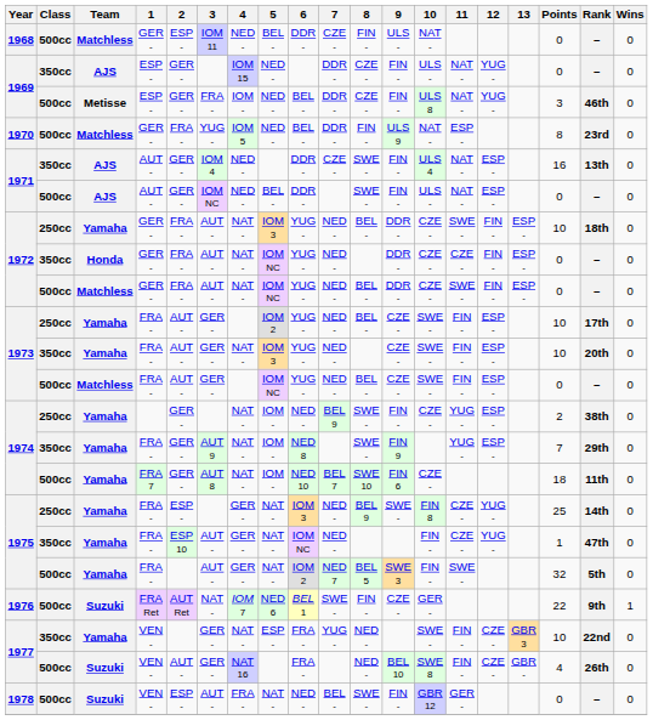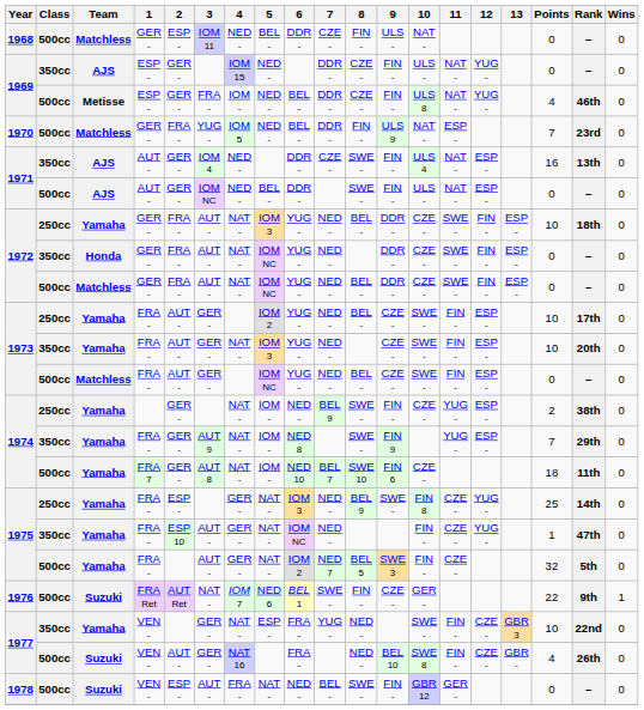 <table class="wikitable" style="text-align:center; font-size:95%">
 <tr>
 <th>Year</th>
 <th>Class</th>
 <th>Team</th>
 <th>1</th>
 <th>2</th>
 <th>3</th>
 <th>4</th>
 <th>5</th>
 <th>6</th>
 <th>7</th>
 <th>8</th>
 <th>9</th>
 <th>10</th>
 <th>11</th>
 <th>12</th>
 <th>13</th>
 <th>Points</th>
 <th>Rank</th>
 <th>Wins</th>
 </tr>
 <tr>
 <th><a href='#'>1968</a></th>
 <th>500cc</th>
 <th><a href='#'>Matchless</a></th>
 <td><a href='#'>GER</a><br><small>-</small></td>
 <td><a href='#'>ESP</a><br><small>-</small></td>
 <td style="background:#CFCFFF;"><a href='#'>IOM</a><br><small>11</small></td>
 <td><a href='#'>NED</a><br><small>-</small></td>
 <td><a href='#'>BEL</a><br><small>-</small></td>
 <td><a href='#'>DDR</a><br><small>-</small></td>
 <td><a href='#'>CZE</a><br><small>-</small></td>
 <td><a href='#'>FIN</a><br><small>-</small></td>
 <td><a href='#'>ULS</a><br><small>-</small></td>
 <td><a href='#'>NAT</a><br><small>-</small></td>
 <td></td>
 <td></td>
 <td></td>
 <td>0</td>
 <th>–</th>
 <td>0</td>
 </tr>
 <tr>
 <th rowspan=2><a href='#'>1969</a></th>
 <th>350cc</th>
 <th><a href='#'>AJS</a></th>
 <td><a href='#'>ESP</a><br><small>-</small></td>
 <td><a href='#'>GER</a><br><small>-</small></td>
 <td></td>
 <td style="background:#CFCFFF;"><a href='#'>IOM</a><br><small>15</small></td>
 <td><a href='#'>NED</a><br><small>-</small></td>
 <td></td>
 <td><a href='#'>DDR</a><br><small>-</small></td>
 <td><a href='#'>CZE</a><br><small>-</small></td>
 <td><a href='#'>FIN</a><br><small>-</small></td>
 <td><a href='#'>ULS</a><br><small>-</small></td>
 <td><a href='#'>NAT</a><br><small>-</small></td>
 <td><a href='#'>YUG</a><br><small>-</small></td>
 <td></td>
 <td>0</td>
 <th>–</th>
 <td>0</td>
 </tr>
 <tr>
 <th>500cc</th>
 <th>Metisse</th>
 <td><a href='#'>ESP</a><br><small>-</small></td>
 <td><a href='#'>GER</a><br><small>-</small></td>
 <td><a href='#'>FRA</a><br><small>-</small></td>
 <td><a href='#'>IOM</a><br><small>-</small></td>
 <td><a href='#'>NED</a><br><small>-</small></td>
 <td><a href='#'>BEL</a><br><small>-</small></td>
 <td><a href='#'>DDR</a><br><small>-</small></td>
 <td><a href='#'>CZE</a><br><small>-</small></td>
 <td><a href='#'>FIN</a><br><small>-</small></td>
 <td style="background:#DFFFDF;"><a href='#'>ULS</a><br><small>8</small></td>
 <td><a href='#'>NAT</a><br><small>-</small></td>
 <td><a href='#'>YUG</a><br><small>-</small></td>
 <td></td>
-<td>3</td>
+<td>4</td>
 <th>46th</th>
 <td>0</td>
 </tr>
 <tr>
 <th><a href='#'>1970</a></th>
 <th>500cc</th>
 <th><a href='#'>Matchless</a></th>
 <td><a href='#'>GER</a><br><small>-</small></td>
 <td><a href='#'>FRA</a><br><small>-</small></td>
 <td><a href='#'>YUG</a><br><small>-</small></td>
 <td style="background:#DFFFDF;"><a href='#'>IOM</a><br><small>5</small></td>
 <td><a href='#'>NED</a><br><small>-</small></td>
 <td><a href='#'>BEL</a><br><small>-</small></td>
 <td><a href='#'>DDR</a><br><small>-</small></td>
 <td><a href='#'>FIN</a><br><small>-</small></td>
 <td style="background:#DFFFDF;"><a href='#'>ULS</a><br><small>9</small></td>
 <td><a href='#'>NAT</a><br><small>-</small></td>
 <td><a href='#'>ESP</a><br><small>-</small></td>
 <td></td>
 <td></td>
-<td>8</td>
+<td>7</td>
 <th>23rd</th>
 <td>0</td>
 </tr>
 <tr>
 <th rowspan=2><a href='#'>1971</a></th>
 <th>350cc</th>
 <th><a href='#'>AJS</a></th>
 <td><a href='#'>AUT</a><br><small>-</small></td>
 <td><a href='#'>GER</a><br><small>-</small></td>
 <td style="background:#DFFFDF;"><a href='#'>IOM</a><br><small>4</small></td>
 <td><a href='#'>NED</a><br><small>-</small></td>
 <td></td>
 <td><a href='#'>DDR</a><br><small>-</small></td>
 <td><a href='#'>CZE</a><br><small>-</small></td>
 <td><a href='#'>SWE</a><br><small>-</small></td>
 <td><a href='#'>FIN</a><br><small>-</small></td>
 <td style="background:#DFFFDF;"><a href='#'>ULS</a><br><small>4</small></td>
 <td><a href='#'>NAT</a><br><small>-</small></td>
 <td><a href='#'>ESP</a><br><small>-</small></td>
 <td></td>
 <td>16</td>
 <th>13th</th>
 <td>0</td>
 </tr>
 <tr>
 <th>500cc</th>
 <th><a href='#'>AJS</a></th>
 <td><a href='#'>AUT</a><br><small>-</small></td>
 <td><a href='#'>GER</a><br><small>-</small></td>
 <td style="background:#EFCFFF;"><a href='#'>IOM</a><br><small>NC</small></td>
 <td><a href='#'>NED</a><br><small>-</small></td>
 <td><a href='#'>BEL</a><br><small>-</small></td>
 <td><a href='#'>DDR</a><br><small>-</small></td>
 <td></td>
 <td><a href='#'>SWE</a><br><small>-</small></td>
 <td><a href='#'>FIN</a><br><small>-</small></td>
 <td><a href='#'>ULS</a><br><small>-</small></td>
 <td><a href='#'>NAT</a><br><small>-</small></td>
 <td><a href='#'>ESP</a><br><small>-</small></td>
 <td></td>
 <td>0</td>
 <th>–</th>
 <td>0</td>
 </tr>
 <tr>
 <th rowspan=3><a href='#'>1972</a></th>
 <th>250cc</th>
 <th><a href='#'>Yamaha</a></th>
 <td><a href='#'>GER</a><br><small>-</small></td>
 <td><a href='#'>FRA</a><br><small>-</small></td>
 <td><a href='#'>AUT</a><br><small>-</small></td>
 <td><a href='#'>NAT</a><br><small>-</small></td>
 <td style="background:#FFDF9F;"><a href='#'>IOM</a><br><small>3</small></td>
 <td><a href='#'>YUG</a><br><small>-</small></td>
 <td><a href='#'>NED</a><br><small>-</small></td>
 <td><a href='#'>BEL</a><br><small>-</small></td>
 <td><a href='#'>DDR</a><br><small>-</small></td>
 <td><a href='#'>CZE</a><br><small>-</small></td>
 <td><a href='#'>SWE</a><br><small>-</small></td>
 <td><a href='#'>FIN</a><br><small>-</small></td>
 <td><a href='#'>ESP</a><br><small>-</small></td>
 <td>10</td>
 <th>18th</th>
 <td>0</td>
 </tr>
 <tr>
 <th>350cc</th>
 <th><a href='#'>Honda</a></th>
 <td><a href='#'>GER</a><br><small>-</small></td>
 <td><a href='#'>FRA</a><br><small>-</small></td>
 <td><a href='#'>AUT</a><br><small>-</small></td>
 <td><a href='#'>NAT</a><br><small>-</small></td>
 <td style="background:#EFCFFF;"><a href='#'>IOM</a><br><small>NC</small></td>
 <td><a href='#'>YUG</a><br><small>-</small></td>
 <td><a href='#'>NED</a><br><small>-</small></td>
 <td></td>
 <td><a href='#'>DDR</a><br><small>-</small></td>
 <td><a href='#'>CZE</a><br><small>-</small></td>
-<td><a href='#'>CZE</a><br><small>-</small></td>
+<td><a href='#'>SWE</a><br><small>-</small></td>
 <td><a href='#'>FIN</a><br><small>-</small></td>
 <td><a href='#'>ESP</a><br><small>-</small></td>
 <td>0</td>
 <th>–</th>
 <td>0</td>
 </tr>
 <tr>
 <th>500cc</th>
 <th><a href='#'>Matchless</a></th>
 <td><a href='#'>GER</a><br><small>-</small></td>
 <td><a href='#'>FRA</a><br><small>-</small></td>
 <td><a href='#'>AUT</a><br><small>-</small></td>
 <td><a href='#'>NAT</a><br><small>-</small></td>
 <td style="background:#EFCFFF;"><a href='#'>IOM</a><br><small>NC</small></td>
 <td><a href='#'>YUG</a><br><small>-</small></td>
 <td><a href='#'>NED</a><br><small>-</small></td>
 <td><a href='#'>BEL</a><br><small>-</small></td>
 <td><a href='#'>DDR</a><br><small>-</small></td>
 <td><a href='#'>CZE</a><br><small>-</small></td>
 <td><a href='#'>SWE</a><br><small>-</small></td>
 <td><a href='#'>FIN</a><br><small>-</small></td>
 <td><a href='#'>ESP</a><br><small>-</small></td>
 <td>0</td>
 <th>–</th>
 <td>0</td>
 </tr>
 <tr>
 <th rowspan=3><a href='#'>1973</a></th>
 <th>250cc</th>
 <th><a href='#'>Yamaha</a></th>
 <td><a href='#'>FRA</a><br><small>-</small></td>
 <td><a href='#'>AUT</a><br><small>-</small></td>
 <td><a href='#'>GER</a><br><small>-</small></td>
 <td></td>
 <td style="background:#DFDFDF;"><a href='#'>IOM</a><br><small>2</small></td>
 <td><a href='#'>YUG</a><br><small>-</small></td>
 <td><a href='#'>NED</a><br><small>-</small></td>
 <td><a href='#'>BEL</a><br><small>-</small></td>
 <td><a href='#'>CZE</a><br><small>-</small></td>
 <td><a href='#'>SWE</a><br><small>-</small></td>
 <td><a href='#'>FIN</a><br><small>-</small></td>
 <td><a href='#'>ESP</a><br><small>-</small></td>
 <td></td>
 <td>10</td>
 <th>17th</th>
 <td>0</td>
 </tr>
 <tr>
 <th>350cc</th>
 <th><a href='#'>Yamaha</a></th>
 <td><a href='#'>FRA</a><br><small>-</small></td>
 <td><a href='#'>AUT</a><br><small>-</small></td>
 <td><a href='#'>GER</a><br><small>-</small></td>
 <td><a href='#'>NAT</a><br><small>-</small></td>
 <td style="background:#FFDF9F;"><a href='#'>IOM</a><br><small>3</small></td>
 <td><a href='#'>YUG</a><br><small>-</small></td>
 <td><a href='#'>NED</a><br><small>-</small></td>
 <td></td>
 <td><a href='#'>CZE</a><br><small>-</small></td>
 <td><a href='#'>SWE</a><br><small>-</small></td>
 <td><a href='#'>FIN</a><br><small>-</small></td>
 <td><a href='#'>ESP</a><br><small>-</small></td>
 <td></td>
 <td>10</td>
 <th>20th</th>
 <td>0</td>
 </tr>
 <tr>
 <th>500cc</th>
 <th><a href='#'>Matchless</a></th>
 <td><a href='#'>FRA</a><br><small>-</small></td>
 <td><a href='#'>AUT</a><br><small>-</small></td>
 <td><a href='#'>GER</a><br><small>-</small></td>
 <td></td>
 <td style="background:#EFCFFF;"><a href='#'>IOM</a><br><small>NC</small></td>
 <td><a href='#'>YUG</a><br><small>-</small></td>
 <td><a href='#'>NED</a><br><small>-</small></td>
 <td><a href='#'>BEL</a><br><small>-</small></td>
 <td><a href='#'>CZE</a><br><small>-</small></td>
 <td><a href='#'>SWE</a><br><small>-</small></td>
 <td><a href='#'>FIN</a><br><small>-</small></td>
 <td><a href='#'>ESP</a><br><small>-</small></td>
 <td></td>
 <td>0</td>
 <th>–</th>
 <td>0</td>
 </tr>
 <tr>
 <th rowspan=3><a href='#'>1974</a></th>
 <th>250cc</th>
 <th><a href='#'>Yamaha</a></th>
 <td></td>
 <td><a href='#'>GER</a><br><small>-</small></td>
 <td></td>
 <td><a href='#'>NAT</a><br><small>-</small></td>
 <td><a href='#'>IOM</a><br><small>-</small></td>
 <td><a href='#'>NED</a><br><small>-</small></td>
 <td style="background:#DFFFDF;"><a href='#'>BEL</a><br><small>9</small></td>
 <td><a href='#'>SWE</a><br><small>-</small></td>
 <td><a href='#'>FIN</a><br><small>-</small></td>
 <td><a href='#'>CZE</a><br><small>-</small></td>
 <td><a href='#'>YUG</a><br><small>-</small></td>
 <td><a href='#'>ESP</a><br><small>-</small></td>
 <td></td>
 <td>2</td>
 <th>38th</th>
 <td>0</td>
 </tr>
 <tr>
 <th>350cc</th>
 <th><a href='#'>Yamaha</a></th>
 <td><a href='#'>FRA</a><br><small>-</small></td>
 <td><a href='#'>GER</a><br><small>-</small></td>
 <td style="background:#DFFFDF;"><a href='#'>AUT</a><br><small>9</small></td>
 <td><a href='#'>NAT</a><br><small>-</small></td>
 <td><a href='#'>IOM</a><br><small>-</small></td>
 <td style="background:#DFFFDF;"><a href='#'>NED</a><br><small>8</small></td>
 <td></td>
 <td><a href='#'>SWE</a><br><small>-</small></td>
 <td style="background:#DFFFDF;"><a href='#'>FIN</a><br><small>9</small></td>
 <td></td>
 <td><a href='#'>YUG</a><br><small>-</small></td>
 <td><a href='#'>ESP</a><br><small>-</small></td>
 <td></td>
 <td>7</td>
 <th>29th</th>
 <td>0</td>
 </tr>
 <tr>
 <th>500cc</th>
 <th><a href='#'>Yamaha</a></th>
 <td style="background:#DFFFDF;"><a href='#'>FRA</a><br><small>7</small></td>
 <td><a href='#'>GER</a><br><small>-</small></td>
 <td style="background:#DFFFDF;"><a href='#'>AUT</a><br><small>8</small></td>
 <td><a href='#'>NAT</a><br><small>-</small></td>
 <td><a href='#'>IOM</a><br><small>-</small></td>
 <td style="background:#DFFFDF;"><a href='#'>NED</a><br><small>10</small></td>
 <td style="background:#DFFFDF;"><a href='#'>BEL</a><br><small>7</small></td>
 <td style="background:#DFFFDF;"><a href='#'>SWE</a><br><small>10</small></td>
 <td style="background:#DFFFDF;"><a href='#'>FIN</a><br><small>6</small></td>
 <td><a href='#'>CZE</a><br><small>-</small></td>
 <td></td>
 <td></td>
 <td></td>
 <td>18</td>
 <th>11th</th>
 <td>0</td>
 </tr>
 <tr>
 <th rowspan=3><a href='#'>1975</a></th>
 <th>250cc</th>
 <th><a href='#'>Yamaha</a></th>
 <td><a href='#'>FRA</a><br><small>-</small></td>
 <td><a href='#'>ESP</a><br><small>-</small></td>
 <td></td>
 <td><a href='#'>GER</a><br><small>-</small></td>
 <td><a href='#'>NAT</a><br><small>-</small></td>
 <td style="background:#FFDF9F;"><a href='#'>IOM</a><br><small>3</small></td>
 <td><a href='#'>NED</a><br><small>-</small></td>
 <td style="background:#DFFFDF;"><a href='#'>BEL</a><br><small>9</small></td>
 <td><a href='#'>SWE</a><br><small>-</small></td>
 <td style="background:#DFFFDF;"><a href='#'>FIN</a><br><small>8</small></td>
 <td><a href='#'>CZE</a><br><small>-</small></td>
 <td><a href='#'>YUG</a><br><small>-</small></td>
 <td></td>
 <td>25</td>
 <th>14th</th>
 <td>0</td>
 </tr>
 <tr>
 <th>350cc</th>
 <th><a href='#'>Yamaha</a></th>
 <td><a href='#'>FRA</a><br><small>-</small></td>
 <td style="background:#DFFFDF;"><a href='#'>ESP</a><br><small>10</small></td>
 <td><a href='#'>AUT</a><br><small>-</small></td>
 <td><a href='#'>GER</a><br><small>-</small></td>
 <td><a href='#'>NAT</a><br><small>-</small></td>
 <td style="background:#EFCFFF;"><a href='#'>IOM</a><br><small>NC</small></td>
 <td><a href='#'>NED</a><br><small>-</small></td>
 <td></td>
 <td></td>
 <td><a href='#'>FIN</a><br><small>-</small></td>
 <td><a href='#'>CZE</a><br><small>-</small></td>
 <td><a href='#'>YUG</a><br><small>-</small></td>
 <td></td>
 <td>1</td>
 <th>47th</th>
 <td>0</td>
 </tr>
 <tr>
 <th>500cc</th>
 <th><a href='#'>Yamaha</a></th>
 <td><a href='#'>FRA</a><br><small>-</small></td>
 <td></td>
 <td><a href='#'>AUT</a><br><small>-</small></td>
 <td><a href='#'>GER</a><br><small>-</small></td>
 <td><a href='#'>NAT</a><br><small>-</small></td>
 <td style="background:#DFDFDF;"><a href='#'>IOM</a><br><small>2</small></td>
 <td style="background:#DFFFDF;"><a href='#'>NED</a><br><small>7</small></td>
 <td style="background:#DFFFDF;"><a href='#'>BEL</a><br><small>5</small></td>
 <td style="background:#FFDF9F;"><a href='#'>SWE</a><br><small>3</small></td>
 <td><a href='#'>FIN</a><br><small>-</small></td>
-<td><a href='#'>SWE</a><br><small>-</small></td>
+<td><a href='#'>CZE</a><br><small>-</small></td>
 <td></td>
 <td></td>
 <td>32</td>
 <th>5th</th>
 <td>0</td>
 </tr>
 <tr>
 <th><a href='#'>1976</a></th>
 <th>500cc</th>
 <th><a href='#'>Suzuki</a></th>
 <td style="background:#EFCFFF;"><a href='#'>FRA</a><br><small>Ret</small></td>
 <td style="background:#EFCFFF;"><a href='#'>AUT</a><br><small>Ret</small></td>
 <td><a href='#'>NAT</a><br><small>-</small></td>
 <td style="background:#DFFFDF;"><em><a href='#'>IOM</a></em><br><small>7</small></td>
 <td style="background:#DFFFDF;"><a href='#'>NED</a><br><small>6</small></td>
 <td style="background:#FFFFBF;"><em><a href='#'>BEL</a></em><br><small>1</small></td>
 <td><a href='#'>SWE</a><br><small>-</small></td>
 <td><a href='#'>FIN</a><br><small>-</small></td>
 <td><a href='#'>CZE</a><br><small>-</small></td>
 <td><a href='#'>GER</a><br><small>-</small></td>
 <td></td>
 <td></td>
 <td></td>
 <td>22</td>
 <th>9th</th>
 <td>1</td>
 </tr>
 <tr>
 <th rowspan=2><a href='#'>1977</a></th>
 <th>350cc</th>
 <th><a href='#'>Yamaha</a></th>
 <td><a href='#'>VEN</a><br><small>-</small></td>
 <td></td>
 <td><a href='#'>GER</a><br><small>-</small></td>
 <td><a href='#'>NAT</a><br><small>-</small></td>
 <td><a href='#'>ESP</a><br><small>-</small></td>
 <td><a href='#'>FRA</a><br><small>-</small></td>
 <td><a href='#'>YUG</a><br><small>-</small></td>
 <td><a href='#'>NED</a><br><small>-</small></td>
 <td></td>
 <td><a href='#'>SWE</a><br><small>-</small></td>
 <td><a href='#'>FIN</a><br><small>-</small></td>
 <td><a href='#'>CZE</a><br><small>-</small></td>
 <td style="background:#FFDF9F;"><a href='#'>GBR</a><br><small>3</small></td>
 <td>10</td>
 <th>22nd</th>
 <td>0</td>
 </tr>
 <tr>
 <th>500cc</th>
 <th><a href='#'>Suzuki</a></th>
 <td><a href='#'>VEN</a><br><small>-</small></td>
 <td><a href='#'>AUT</a><br><small>-</small></td>
 <td><a href='#'>GER</a><br><small>-</small></td>
 <td style="background:#CFCFFF;"><a href='#'>NAT</a><br><small>16</small></td>
 <td></td>
 <td><a href='#'>FRA</a><br><small>-</small></td>
 <td></td>
 <td><a href='#'>NED</a><br><small>-</small></td>
 <td style="background:#DFFFDF;"><a href='#'>BEL</a><br><small>10</small></td>
 <td style="background:#DFFFDF;"><a href='#'>SWE</a><br><small>8</small></td>
 <td><a href='#'>FIN</a><br><small>-</small></td>
 <td><a href='#'>CZE</a><br><small>-</small></td>
 <td><a href='#'>GBR</a><br><small>-</small></td>
 <td>4</td>
 <th>26th</th>
 <td>0</td>
 </tr>
 <tr>
 <th><a href='#'>1978</a></th>
 <th>500cc</th>
 <th><a href='#'>Suzuki</a></th>
 <td><a href='#'>VEN</a><br><small>-</small></td>
 <td><a href='#'>ESP</a><br><small>-</small></td>
 <td><a href='#'>AUT</a><br><small>-</small></td>
 <td><a href='#'>FRA</a><br><small>-</small></td>
 <td><a href='#'>NAT</a><br><small>-</small></td>
 <td><a href='#'>NED</a><br><small>-</small></td>
 <td><a href='#'>BEL</a><br><small>-</small></td>
 <td><a href='#'>SWE</a><br><small>-</small></td>
 <td><a href='#'>FIN</a><br><small>-</small></td>
 <td style="background:#CFCFFF;"><a href='#'>GBR</a><br><small>12</small></td>
 <td><a href='#'>GER</a><br><small>-</small></td>
 <td></td>
 <td></td>
 <td>0</td>
 <th>–</th>
 <td>0</td>
 </tr>
 <tr>
 </tr>
 </table>
